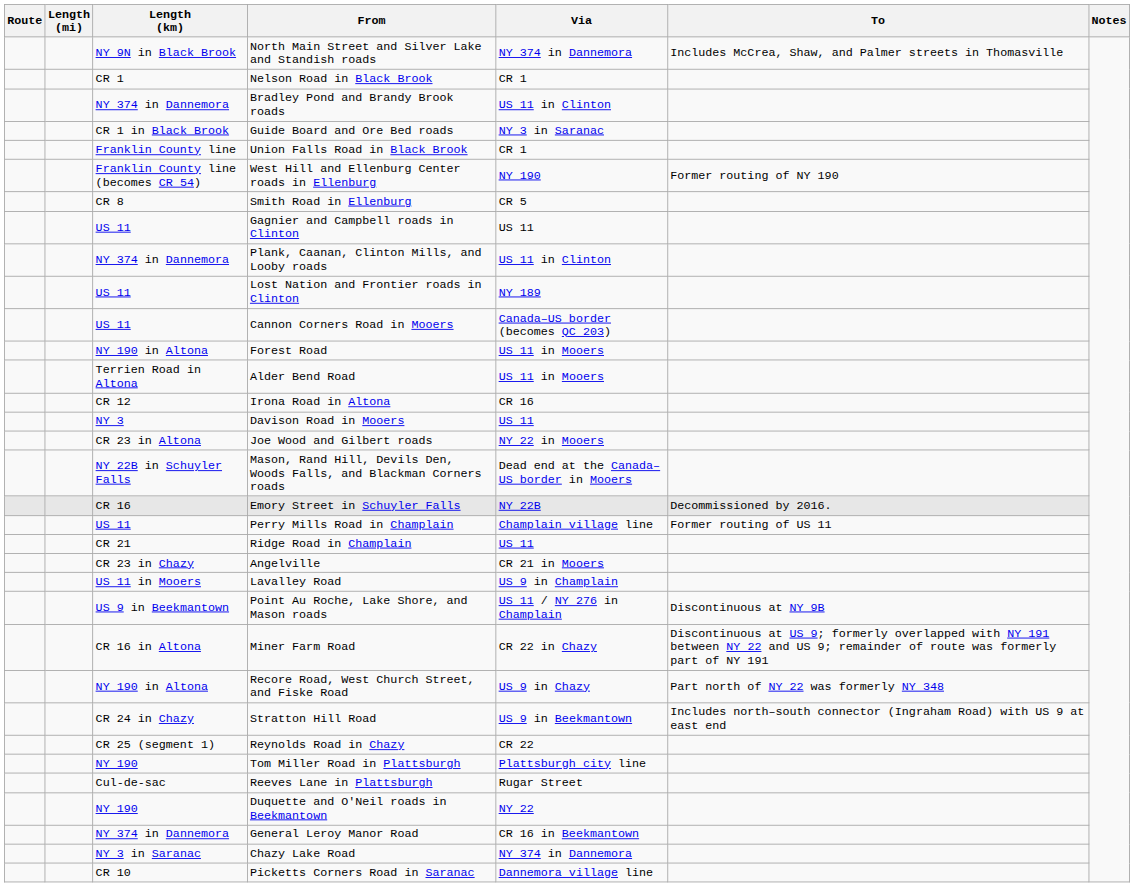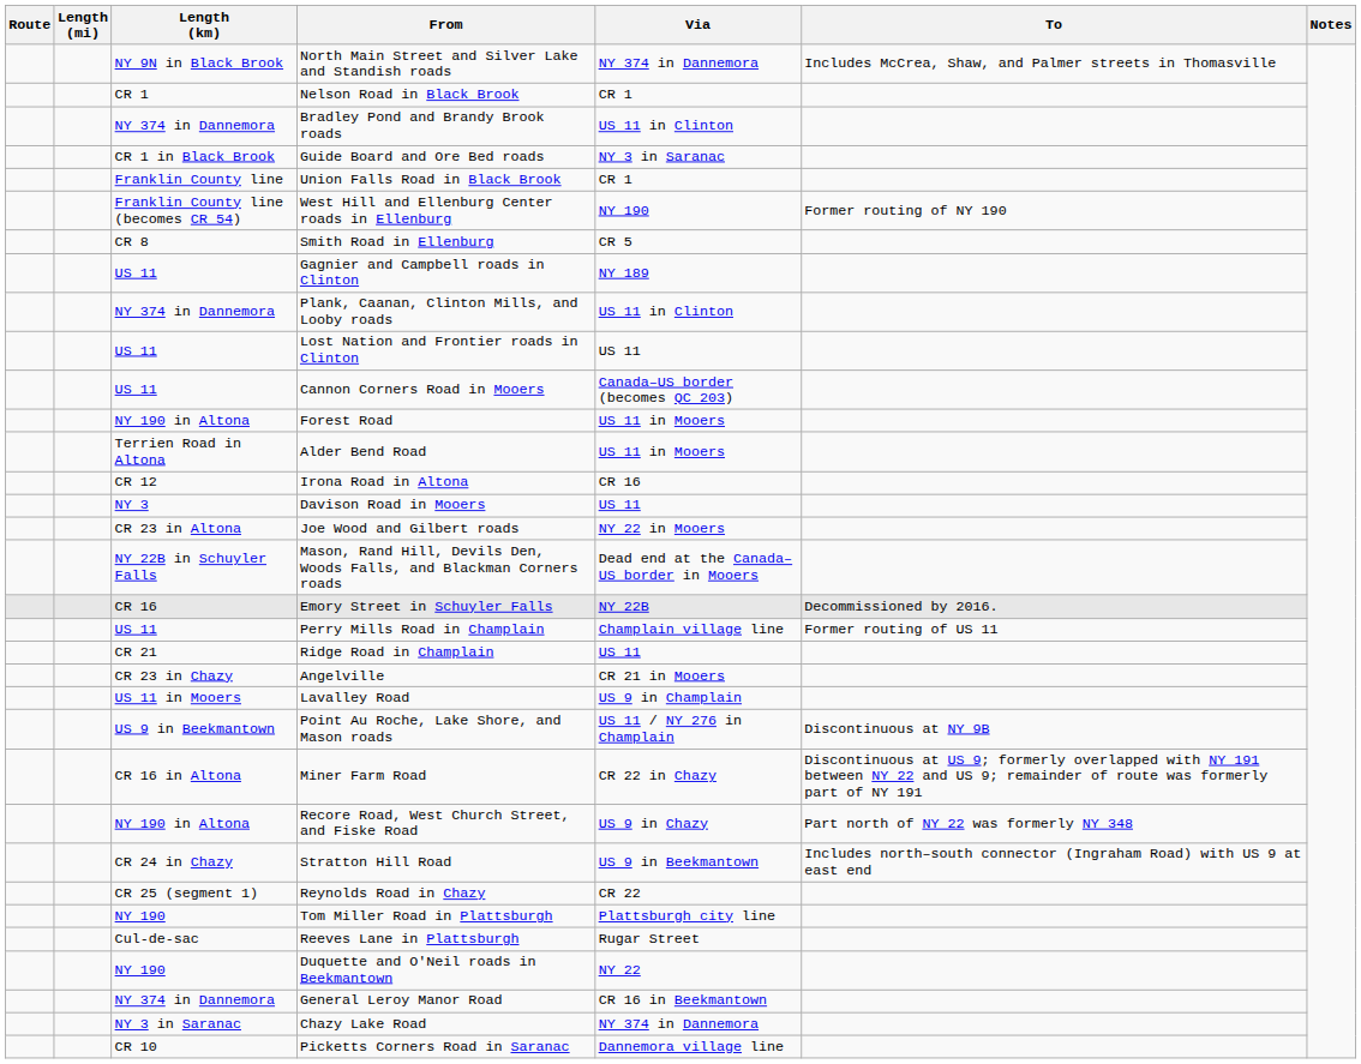 <table class="wikitable sortable">
 <tr>
 <th>Route</th>
 <th>Length<br>(mi)</th>
 <th>Length<br>(km)</th>
 <th class="unsortable">From</th>
 <th class="unsortable">Via</th>
 <th class="unsortable">To</th>
 <th class="unsortable">Notes</th>
 </tr>
 <tr>
 <td id="1"></td>
 <td></td>
 <td><a href='#'>NY&nbsp;9N</a> in <a href='#'>Black Brook</a></td>
 <td>North Main Street and Silver Lake and Standish roads</td>
 <td><a href='#'>NY&nbsp;374</a> in <a href='#'>Dannemora</a></td>
 <td>Includes McCrea, Shaw, and Palmer streets in Thomasville</td>
 </tr>
 <tr>
 <td id="1A"></td>
 <td></td>
 <td>CR 1</td>
 <td>Nelson Road in <a href='#'>Black Brook</a></td>
 <td>CR 1</td>
 <td></td>
 </tr>
 <tr>
 <td id="2"></td>
 <td></td>
 <td><a href='#'>NY&nbsp;374</a> in <a href='#'>Dannemora</a></td>
 <td>Bradley Pond and Brandy Brook roads</td>
 <td><a href='#'>US 11</a> in <a href='#'>Clinton</a></td>
 <td></td>
 </tr>
 <tr>
 <td id="3"></td>
 <td></td>
 <td>CR 1 in <a href='#'>Black Brook</a></td>
 <td>Guide Board and Ore Bed roads</td>
 <td><a href='#'>NY 3</a> in <a href='#'>Saranac</a></td>
 <td></td>
 </tr>
 <tr>
 <td id="4"></td>
 <td></td>
 <td><a href='#'>Franklin County</a> line</td>
 <td>Union Falls Road in <a href='#'>Black Brook</a></td>
 <td>CR 1</td>
 <td></td>
 </tr>
 <tr>
 <td id="5"></td>
 <td></td>
 <td><a href='#'>Franklin County</a> line (becomes <a href='#'>CR 54</a>)</td>
 <td>West Hill and Ellenburg Center roads in <a href='#'>Ellenburg</a></td>
 <td><a href='#'>NY&nbsp;190</a></td>
 <td>Former routing of NY 190</td>
 </tr>
 <tr>
 <td id="6"></td>
 <td></td>
 <td>CR 8</td>
 <td>Smith Road in <a href='#'>Ellenburg</a></td>
 <td>CR 5</td>
 <td></td>
 </tr>
 <tr>
 <td id="7"></td>
 <td></td>
 <td><a href='#'>US 11</a></td>
 <td>Gagnier and Campbell roads in <a href='#'>Clinton</a></td>
-<td>US 11</td>
+<td><a href='#'>NY&nbsp;189</a></td>
 <td></td>
 </tr>
 <tr>
 <td id="8"></td>
 <td></td>
 <td><a href='#'>NY&nbsp;374</a> in <a href='#'>Dannemora</a></td>
 <td>Plank, Caanan, Clinton Mills, and Looby roads</td>
 <td><a href='#'>US 11</a> in <a href='#'>Clinton</a></td>
 <td></td>
 </tr>
 <tr>
 <td id="9"></td>
 <td></td>
 <td><a href='#'>US 11</a></td>
 <td>Lost Nation and Frontier roads in <a href='#'>Clinton</a></td>
-<td><a href='#'>NY&nbsp;189</a></td>
+<td>US 11</td>
 <td></td>
 </tr>
 <tr>
 <td id="10"></td>
 <td></td>
 <td><a href='#'>US 11</a></td>
 <td>Cannon Corners Road in <a href='#'>Mooers</a></td>
 <td><a href='#'>Canada–US border</a> (becomes <a href='#'>QC&nbsp;203</a>)</td>
 <td></td>
 </tr>
 <tr>
 <td id="11"></td>
 <td></td>
 <td><a href='#'>NY&nbsp;190</a> in <a href='#'>Altona</a></td>
 <td>Forest Road</td>
 <td><a href='#'>US 11</a> in <a href='#'>Mooers</a></td>
 <td></td>
 </tr>
 <tr>
 <td id="12"></td>
 <td></td>
 <td>Terrien Road in <a href='#'>Altona</a></td>
 <td>Alder Bend Road</td>
 <td><a href='#'>US 11</a> in <a href='#'>Mooers</a></td>
 <td></td>
 </tr>
 <tr>
 <td id="13"></td>
 <td></td>
 <td>CR 12</td>
 <td>Irona Road in <a href='#'>Altona</a></td>
 <td>CR 16</td>
 <td></td>
 </tr>
 <tr>
 <td id="14"></td>
 <td></td>
 <td><a href='#'>NY 3</a></td>
 <td>Davison Road in <a href='#'>Mooers</a></td>
 <td><a href='#'>US 11</a></td>
 <td></td>
 </tr>
 <tr>
 <td id="15"></td>
 <td></td>
 <td>CR 23 in <a href='#'>Altona</a></td>
 <td>Joe Wood and Gilbert roads</td>
 <td><a href='#'>NY&nbsp;22</a> in <a href='#'>Mooers</a></td>
 <td></td>
 </tr>
 <tr>
 <td id="16"></td>
 <td></td>
 <td><a href='#'>NY&nbsp;22B</a> in <a href='#'>Schuyler Falls</a></td>
 <td>Mason, Rand Hill, Devils Den, Woods Falls, and Blackman Corners roads</td>
 <td>Dead end at the <a href='#'>Canada–US border</a> in <a href='#'>Mooers</a></td>
 <td></td>
 </tr>
 <tr style="background-color:#e7e7e7">
 <td id="16A"></td>
 <td></td>
 <td>CR 16</td>
 <td>Emory Street in <a href='#'>Schuyler Falls</a></td>
 <td><a href='#'>NY&nbsp;22B</a></td>
 <td>Decommissioned by 2016.</td>
 </tr>
 <tr>
 <td id="17"></td>
 <td></td>
 <td><a href='#'>US 11</a></td>
 <td>Perry Mills Road in <a href='#'>Champlain</a></td>
 <td><a href='#'>Champlain village</a> line</td>
 <td>Former routing of US 11</td>
 </tr>
 <tr>
 <td id="19"></td>
 <td></td>
 <td>CR 21</td>
 <td>Ridge Road in <a href='#'>Champlain</a></td>
 <td><a href='#'>US 11</a></td>
 <td></td>
 </tr>
 <tr>
 <td id="20"></td>
 <td></td>
 <td>CR 23 in <a href='#'>Chazy</a></td>
 <td>Angelville</td>
 <td>CR 21 in <a href='#'>Mooers</a></td>
 <td></td>
 </tr>
 <tr>
 <td id="21"></td>
 <td></td>
 <td><a href='#'>US 11</a> in <a href='#'>Mooers</a></td>
 <td>Lavalley Road</td>
 <td><a href='#'>US 9</a> in <a href='#'>Champlain</a></td>
 <td></td>
 </tr>
 <tr>
 <td id="22"></td>
 <td></td>
 <td><a href='#'>US 9</a> in <a href='#'>Beekmantown</a></td>
 <td>Point Au Roche, Lake Shore, and Mason roads</td>
 <td><a href='#'>US 11</a> / <a href='#'>NY&nbsp;276</a> in <a href='#'>Champlain</a></td>
 <td>Discontinuous at <a href='#'>NY&nbsp;9B</a></td>
 </tr>
 <tr>
 <td id="23"></td>
 <td></td>
 <td>CR 16 in <a href='#'>Altona</a></td>
 <td>Miner Farm Road</td>
 <td>CR 22 in <a href='#'>Chazy</a></td>
 <td>Discontinuous at <a href='#'>US 9</a>; formerly overlapped with <a href='#'>NY&nbsp;191</a> between <a href='#'>NY&nbsp;22</a> and US 9; remainder of route was formerly part of NY 191</td>
 </tr>
 <tr>
 <td id="24"></td>
 <td></td>
 <td><a href='#'>NY&nbsp;190</a> in <a href='#'>Altona</a></td>
 <td>Recore Road, West Church Street, and Fiske Road</td>
 <td><a href='#'>US 9</a> in <a href='#'>Chazy</a></td>
 <td>Part north of <a href='#'>NY&nbsp;22</a> was formerly <a href='#'>NY&nbsp;348</a></td>
 </tr>
 <tr>
 <td id="25-1"></td>
 <td></td>
 <td>CR 24 in <a href='#'>Chazy</a></td>
 <td>Stratton Hill Road</td>
 <td><a href='#'>US 9</a> in <a href='#'>Beekmantown</a></td>
 <td>Includes north–south connector (Ingraham Road) with US 9 at east end</td>
 </tr>
 <tr>
 <td id="25-2"></td>
 <td></td>
 <td>CR 25 (segment 1)</td>
 <td>Reynolds Road in <a href='#'>Chazy</a></td>
 <td>CR 22</td>
 <td></td>
 </tr>
 <tr>
 <td id="26-1"></td>
 <td></td>
 <td><a href='#'>NY&nbsp;190</a></td>
 <td>Tom Miller Road in <a href='#'>Plattsburgh</a></td>
 <td><a href='#'>Plattsburgh city</a> line</td>
 <td></td>
 </tr>
 <tr>
 <td id="26-2"></td>
 <td></td>
 <td>Cul-de-sac</td>
 <td>Reeves Lane in <a href='#'>Plattsburgh</a></td>
 <td>Rugar Street</td>
 <td></td>
 </tr>
 <tr>
 <td id="27"></td>
 <td></td>
 <td><a href='#'>NY&nbsp;190</a></td>
 <td>Duquette and O'Neil roads in <a href='#'>Beekmantown</a></td>
 <td><a href='#'>NY&nbsp;22</a></td>
 <td></td>
 </tr>
 <tr>
 <td id="28"></td>
 <td></td>
 <td><a href='#'>NY&nbsp;374</a> in <a href='#'>Dannemora</a></td>
 <td>General Leroy Manor Road</td>
 <td>CR 16 in <a href='#'>Beekmantown</a></td>
 <td></td>
 </tr>
 <tr>
 <td id="29"></td>
 <td></td>
 <td><a href='#'>NY 3</a> in <a href='#'>Saranac</a></td>
 <td>Chazy Lake Road</td>
 <td><a href='#'>NY&nbsp;374</a> in <a href='#'>Dannemora</a></td>
 <td></td>
 </tr>
 <tr>
 <td id="30"></td>
 <td></td>
 <td>CR 10</td>
 <td>Picketts Corners Road in <a href='#'>Saranac</a></td>
 <td><a href='#'>Dannemora village</a> line</td>
 <td></td>
 </tr>
 </table>
